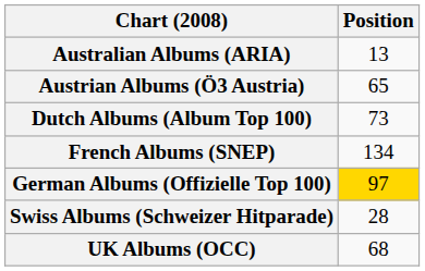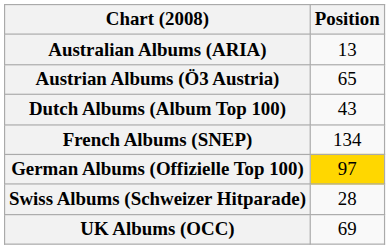 <table class="wikitable sortable plainrowheaders">
 <tr>
 <th scope="col">Chart (2008)</th>
 <th scope="col">Position</th>
 </tr>
 <tr>
 <th scope="row">Australian Albums (ARIA)</th>
 <td style="text-align:center;">13</td>
 </tr>
 <tr>
 <th scope="row">Austrian Albums (Ö3 Austria)</th>
 <td style="text-align:center;">65</td>
 </tr>
 <tr>
 <th scope="row">Dutch Albums (Album Top 100)</th>
-<td style="text-align:center;">73</td>
+<td style="text-align:center;">43</td>
 </tr>
 <tr>
 <th scope="row">French Albums (SNEP)</th>
 <td style="text-align:center;">134</td>
 </tr>
 <tr>
 <th scope="row">German Albums (Offizielle Top 100)</th>
 <td style="background: gold; text-align:center;">97</td>
 </tr>
 <tr>
 <th scope="row">Swiss Albums (Schweizer Hitparade)</th>
 <td style="text-align:center;">28</td>
 </tr>
 <tr>
 <th scope="row">UK Albums (OCC)</th>
-<td style="text-align:center;">68</td>
+<td style="text-align:center;">69</td>
 </tr>
 </table>
